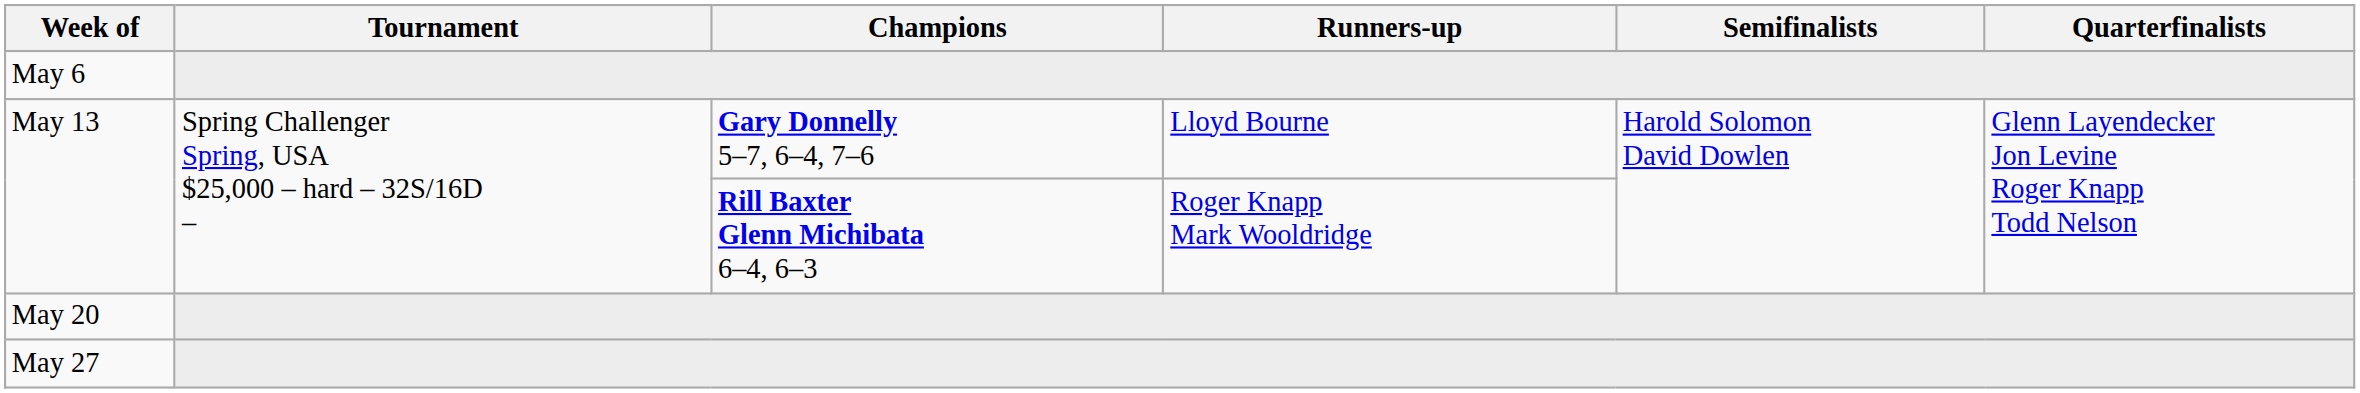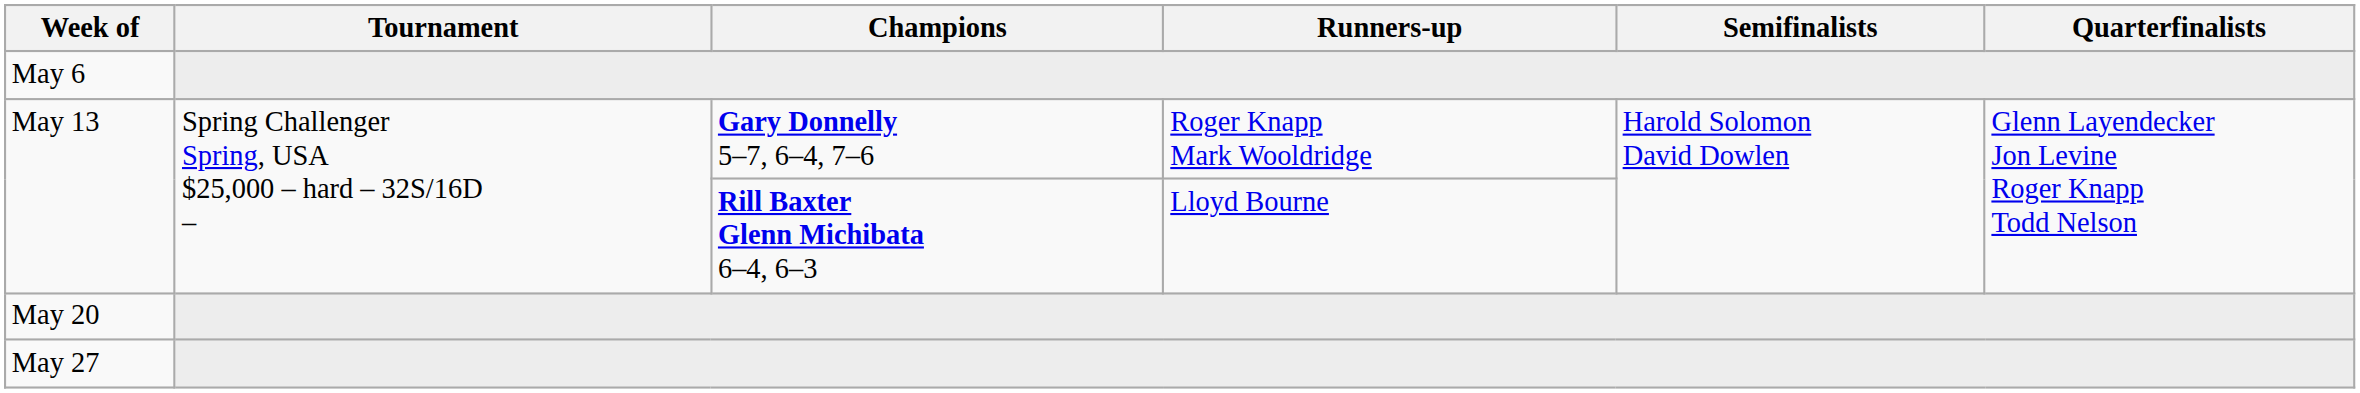 <table class="wikitable" style="font-size:85%;">
 <tr>
 <th width="75">Week of</th>
 <th width="250">Tournament</th>
 <th width="210">Champions</th>
 <th width="210">Runners-up</th>
 <th width="170">Semifinalists</th>
 <th width="170">Quarterfinalists</th>
 </tr>
 <tr valign="top">
 <td rowspan="1">May 6</td>
 <td colspan="5" bgcolor="#ededed"></td>
 </tr>
 <tr valign="top">
 <td rowspan="2">May 13</td>
 <td rowspan="2">Spring Challenger<br> <a href='#'>Spring</a>, USA<br>$25,000 – hard – 32S/16D<br>  – </td>
 <td> <strong><a href='#'>Gary Donnelly</a></strong> <br>5–7, 6–4, 7–6</td>
-<td> <a href='#'>Lloyd Bourne</a></td>
+<td> <a href='#'>Roger Knapp</a> <br>  <a href='#'>Mark Wooldridge</a></td>
 <td rowspan="2"> <a href='#'>Harold Solomon</a> <br>  <a href='#'>David Dowlen</a></td>
 <td rowspan="2"> <a href='#'>Glenn Layendecker</a> <br> <a href='#'>Jon Levine</a> <br> <a href='#'>Roger Knapp</a> <br>  <a href='#'>Todd Nelson</a></td>
 </tr>
 <tr valign="top">
 <td> <strong><a href='#'>Rill Baxter</a></strong> <br> <strong><a href='#'>Glenn Michibata</a></strong><br>6–4, 6–3</td>
-<td> <a href='#'>Roger Knapp</a> <br>  <a href='#'>Mark Wooldridge</a></td>
+<td> <a href='#'>Lloyd Bourne</a></td>
 </tr>
 <tr valign="top">
 <td rowspan="1">May 20</td>
 <td colspan="5" bgcolor="#ededed"></td>
 </tr>
 <tr valign="top">
 <td rowspan="1">May 27</td>
 <td colspan="5" bgcolor="#ededed"></td>
 </tr>
 </table>
